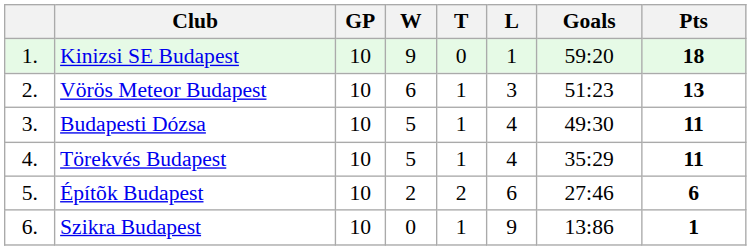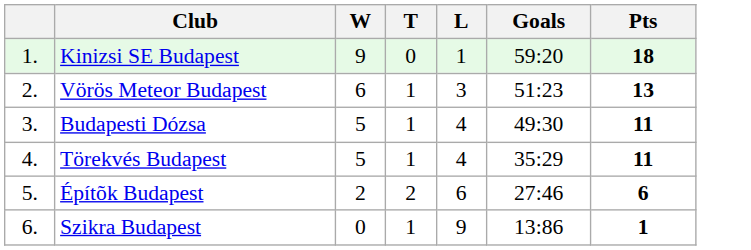 <table class="wikitable">
 <tr>
 <th width="30"></th>
 <th width="200">Club</th>
-<th width="30">GP</th>
 <th width="30">W</th>
 <th width="30">T</th>
 <th width="30">L</th>
 <th width="70">Goals</th>
 <th width="70">Pts</th>
 </tr>
 <tr bgcolor="#e6fae6" align="center">
 <td>1.</td>
 <td align="left"><a href='#'>Kinizsi SE Budapest</a></td>
-<td>10</td>
 <td>9</td>
 <td>0</td>
 <td>1</td>
 <td>59:20</td>
 <td><strong>18</strong></td>
 </tr>
 <tr bgcolor="#FFFFFF" align="center">
 <td>2.</td>
 <td align="left"><a href='#'>Vörös Meteor Budapest</a></td>
-<td>10</td>
 <td>6</td>
 <td>1</td>
 <td>3</td>
 <td>51:23</td>
 <td><strong>13</strong></td>
 </tr>
 <tr bgcolor="#FFFFFF" align="center">
 <td>3.</td>
 <td align="left"><a href='#'>Budapesti Dózsa</a></td>
-<td>10</td>
 <td>5</td>
 <td>1</td>
 <td>4</td>
 <td>49:30</td>
 <td><strong>11</strong></td>
 </tr>
 <tr bgcolor="#FFFFFF" align="center">
 <td>4.</td>
 <td align="left"><a href='#'>Törekvés Budapest</a></td>
-<td>10</td>
 <td>5</td>
 <td>1</td>
 <td>4</td>
 <td>35:29</td>
 <td><strong>11</strong></td>
 </tr>
 <tr bgcolor="#FFFFFF" align="center">
 <td>5.</td>
 <td align="left"><a href='#'>Építõk Budapest</a></td>
-<td>10</td>
 <td>2</td>
 <td>2</td>
 <td>6</td>
 <td>27:46</td>
 <td><strong>6</strong></td>
 </tr>
 <tr bgcolor="#FFFFFF" align="center">
 <td>6.</td>
 <td align="left"><a href='#'>Szikra Budapest</a></td>
-<td>10</td>
 <td>0</td>
 <td>1</td>
 <td>9</td>
 <td>13:86</td>
 <td><strong>1</strong></td>
 </tr>
 </table>
